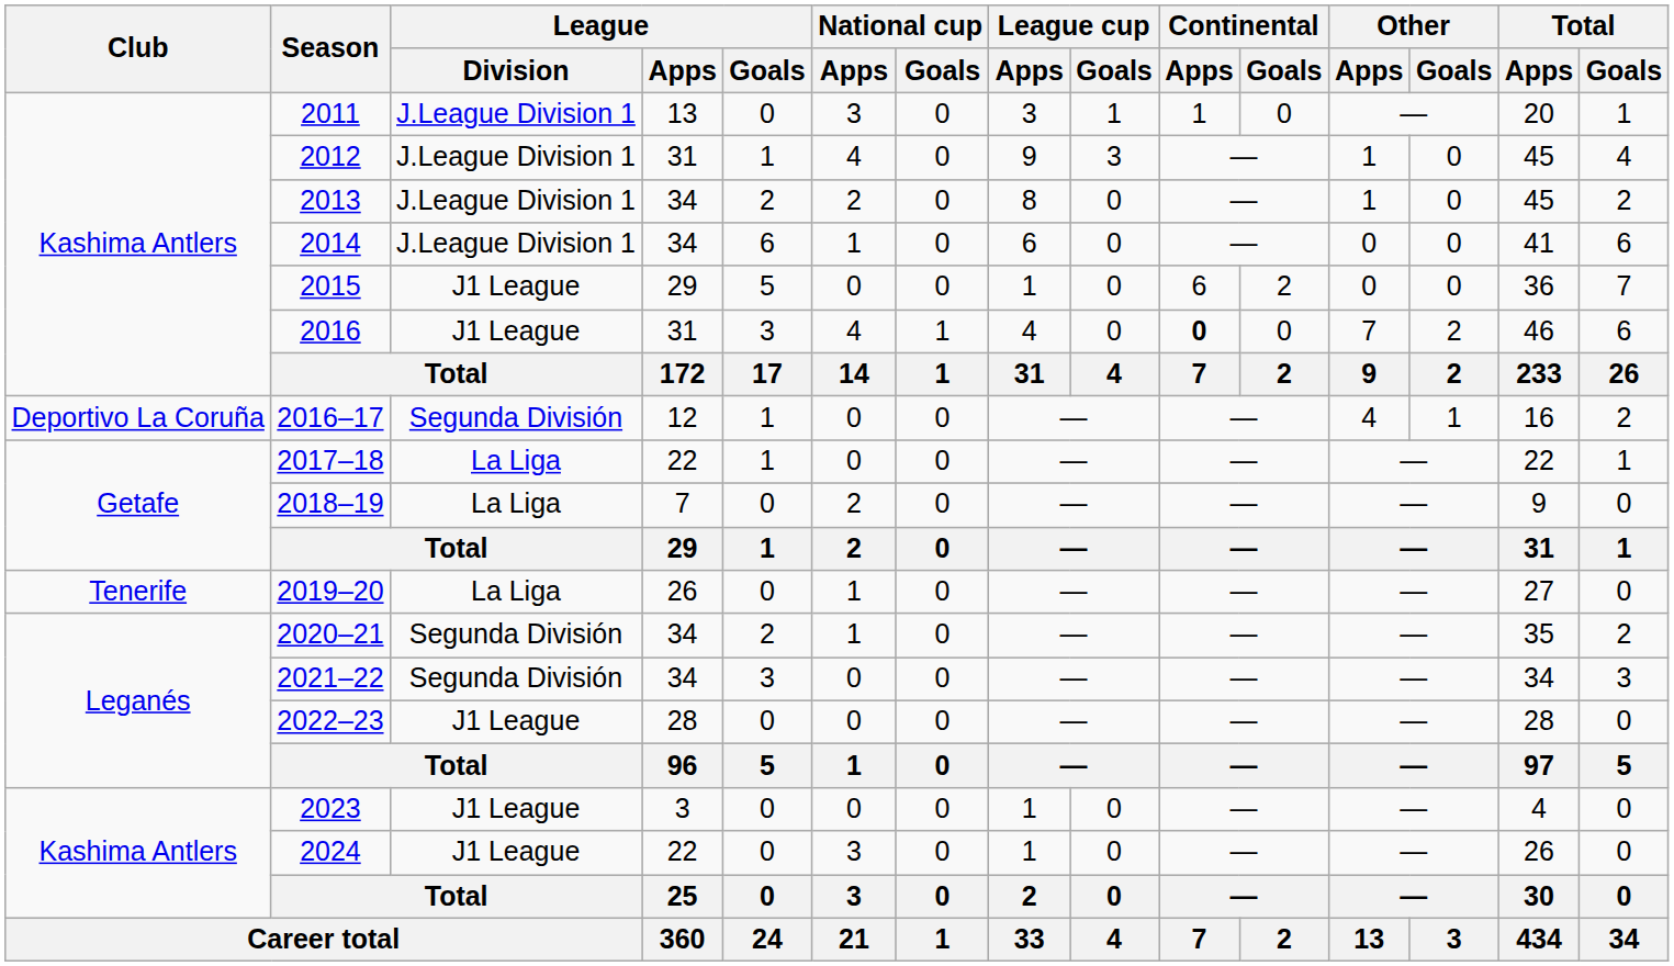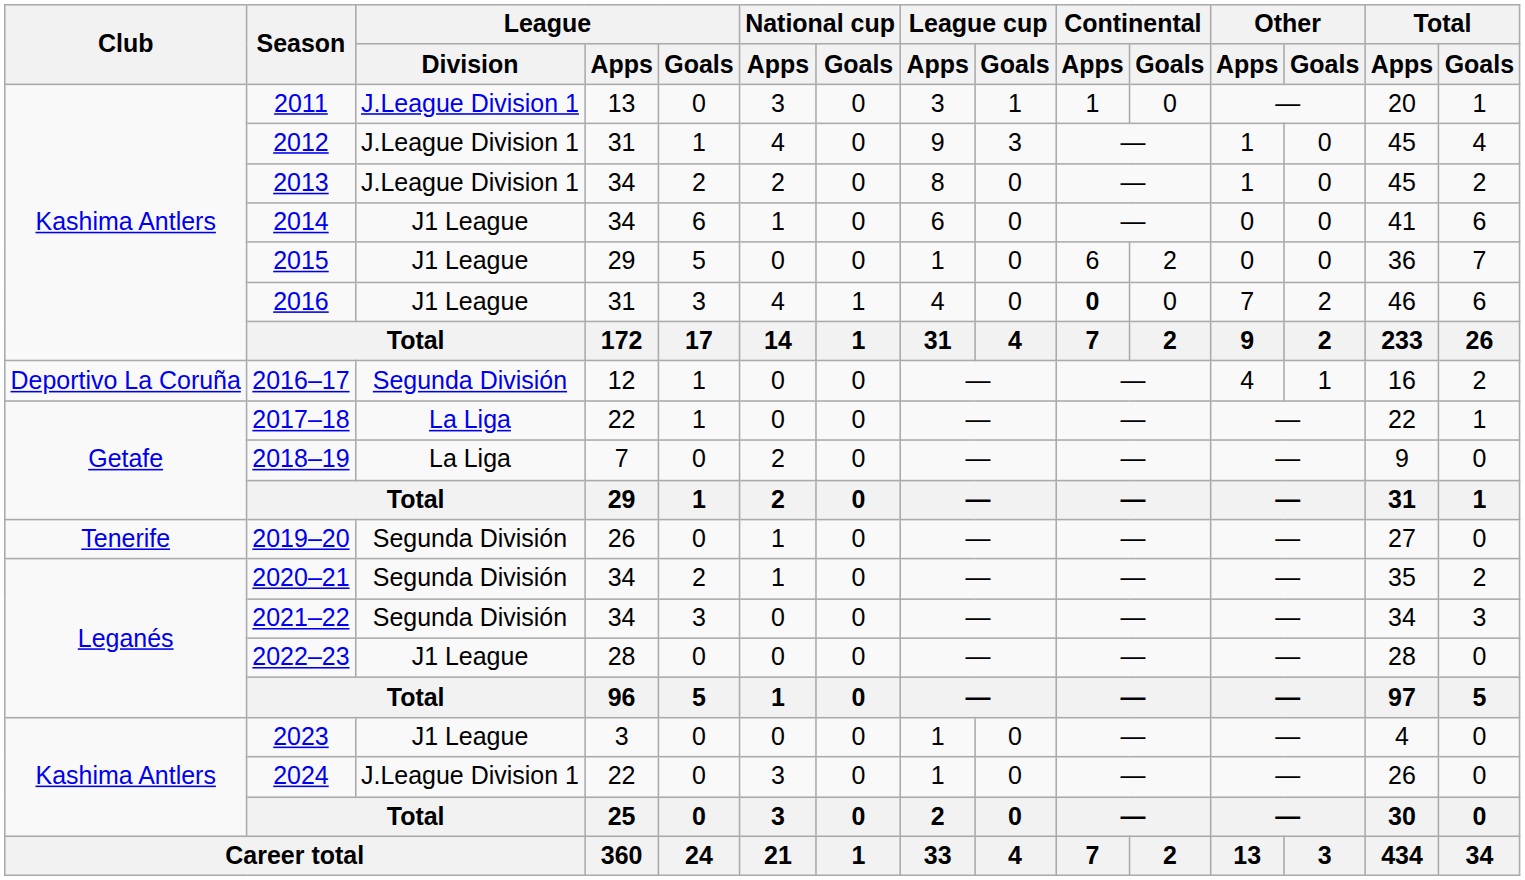 <table class="wikitable" style="text-align:center">
 <tr>
 <th rowspan="2">Club</th>
 <th rowspan="2">Season</th>
 <th colspan="3">League</th>
 <th colspan="2">National cup</th>
 <th colspan="2">League cup</th>
 <th colspan="2">Continental</th>
 <th colspan="2">Other</th>
 <th colspan="2">Total</th>
 </tr>
 <tr>
 <th>Division</th>
 <th>Apps</th>
 <th>Goals</th>
 <th>Apps</th>
 <th>Goals</th>
 <th>Apps</th>
 <th>Goals</th>
 <th>Apps</th>
 <th>Goals</th>
 <th>Apps</th>
 <th>Goals</th>
 <th>Apps</th>
 <th>Goals</th>
 </tr>
 <tr>
 <td rowspan="7"><a href='#'>Kashima Antlers</a></td>
 <td><a href='#'>2011</a></td>
 <td><a href='#'>J.League Division 1</a></td>
 <td>13</td>
 <td>0</td>
 <td>3</td>
 <td>0</td>
 <td>3</td>
 <td>1</td>
 <td>1</td>
 <td>0</td>
 <td colspan="2">—</td>
 <td>20</td>
 <td>1</td>
 </tr>
 <tr>
 <td><a href='#'>2012</a></td>
 <td>J.League Division 1</td>
 <td>31</td>
 <td>1</td>
 <td>4</td>
 <td>0</td>
 <td>9</td>
 <td>3</td>
 <td colspan="2">—</td>
 <td>1</td>
 <td>0</td>
 <td>45</td>
 <td>4</td>
 </tr>
 <tr>
 <td><a href='#'>2013</a></td>
 <td>J.League Division 1</td>
 <td>34</td>
 <td>2</td>
 <td>2</td>
 <td>0</td>
 <td>8</td>
 <td>0</td>
 <td colspan="2">—</td>
 <td>1</td>
 <td>0</td>
 <td>45</td>
 <td>2</td>
 </tr>
 <tr>
 <td><a href='#'>2014</a></td>
-<td>J.League Division 1</td>
+<td>J1 League</td>
 <td>34</td>
 <td>6</td>
 <td>1</td>
 <td>0</td>
 <td>6</td>
 <td>0</td>
 <td colspan="2">—</td>
 <td>0</td>
 <td>0</td>
 <td>41</td>
 <td>6</td>
 </tr>
 <tr>
 <td><a href='#'>2015</a></td>
 <td>J1 League</td>
 <td>29</td>
 <td>5</td>
 <td>0</td>
 <td>0</td>
 <td>1</td>
 <td>0</td>
 <td>6</td>
 <td>2</td>
 <td>0</td>
 <td>0</td>
 <td>36</td>
 <td>7</td>
 </tr>
 <tr>
 <td><a href='#'>2016</a></td>
 <td>J1 League</td>
 <td>31</td>
 <td>3</td>
 <td>4</td>
 <td>1</td>
 <td>4</td>
 <td>0</td>
 <td><strong>0</strong></td>
 <td>0</td>
 <td>7</td>
 <td>2</td>
 <td>46</td>
 <td>6</td>
 </tr>
 <tr>
 <th colspan="2">Total</th>
 <th>172</th>
 <th>17</th>
 <th>14</th>
 <th>1</th>
 <th>31</th>
 <th>4</th>
 <th>7</th>
 <th>2</th>
 <th>9</th>
 <th>2</th>
 <th>233</th>
 <th>26</th>
 </tr>
 <tr>
 <td><a href='#'>Deportivo La Coruña</a></td>
 <td><a href='#'>2016–17</a></td>
 <td><a href='#'>Segunda División</a></td>
 <td>12</td>
 <td>1</td>
 <td>0</td>
 <td>0</td>
 <td colspan="2">—</td>
 <td colspan="2">—</td>
 <td>4</td>
 <td>1</td>
 <td>16</td>
 <td>2</td>
 </tr>
 <tr>
 <td rowspan="3"><a href='#'>Getafe</a></td>
 <td><a href='#'>2017–18</a></td>
 <td><a href='#'>La Liga</a></td>
 <td>22</td>
 <td>1</td>
 <td>0</td>
 <td>0</td>
 <td colspan="2">—</td>
 <td colspan="2">—</td>
 <td colspan="2">—</td>
 <td>22</td>
 <td>1</td>
 </tr>
 <tr>
 <td><a href='#'>2018–19</a></td>
 <td>La Liga</td>
 <td>7</td>
 <td>0</td>
 <td>2</td>
 <td>0</td>
 <td colspan="2">—</td>
 <td colspan="2">—</td>
 <td colspan="2">—</td>
 <td>9</td>
 <td>0</td>
 </tr>
 <tr>
 <th colspan="2">Total</th>
 <th>29</th>
 <th>1</th>
 <th>2</th>
 <th>0</th>
 <th colspan="2">—</th>
 <th colspan="2">—</th>
 <th colspan="2">—</th>
 <th>31</th>
 <th>1</th>
 </tr>
 <tr>
 <td><a href='#'>Tenerife</a></td>
 <td><a href='#'>2019–20</a></td>
-<td>La Liga</td>
+<td>Segunda División</td>
 <td>26</td>
 <td>0</td>
 <td>1</td>
 <td>0</td>
 <td colspan="2">—</td>
 <td colspan="2">—</td>
 <td colspan="2">—</td>
 <td>27</td>
 <td>0</td>
 </tr>
 <tr>
 <td rowspan="4"><a href='#'>Leganés</a></td>
 <td><a href='#'>2020–21</a></td>
 <td>Segunda División</td>
 <td>34</td>
 <td>2</td>
 <td>1</td>
 <td>0</td>
 <td colspan="2">—</td>
 <td colspan="2">—</td>
 <td colspan="2">—</td>
 <td>35</td>
 <td>2</td>
 </tr>
 <tr>
 <td><a href='#'>2021–22</a></td>
 <td>Segunda División</td>
 <td>34</td>
 <td>3</td>
 <td>0</td>
 <td>0</td>
 <td colspan="2">—</td>
 <td colspan="2">—</td>
 <td colspan="2">—</td>
 <td>34</td>
 <td>3</td>
 </tr>
 <tr>
 <td><a href='#'>2022–23</a></td>
 <td>J1 League</td>
 <td>28</td>
 <td>0</td>
 <td>0</td>
 <td>0</td>
 <td colspan="2">—</td>
 <td colspan="2">—</td>
 <td colspan="2">—</td>
 <td>28</td>
 <td>0</td>
 </tr>
 <tr>
 <th colspan="2">Total</th>
 <th>96</th>
 <th>5</th>
 <th>1</th>
 <th>0</th>
 <th colspan="2">—</th>
 <th colspan="2">—</th>
 <th colspan="2">—</th>
 <th>97</th>
 <th>5</th>
 </tr>
 <tr>
 <td rowspan="3"><a href='#'>Kashima Antlers</a></td>
 <td><a href='#'>2023</a></td>
 <td>J1 League</td>
 <td>3</td>
 <td>0</td>
 <td>0</td>
 <td>0</td>
 <td>1</td>
 <td>0</td>
 <td colspan="2">—</td>
 <td colspan="2">—</td>
 <td>4</td>
 <td>0</td>
 </tr>
 <tr>
 <td><a href='#'>2024</a></td>
-<td>J1 League</td>
+<td>J.League Division 1</td>
 <td>22</td>
 <td>0</td>
 <td>3</td>
 <td>0</td>
 <td>1</td>
 <td>0</td>
 <td colspan="2">—</td>
 <td colspan="2">—</td>
 <td>26</td>
 <td>0</td>
 </tr>
 <tr>
 <th colspan="2">Total</th>
 <th>25</th>
 <th>0</th>
 <th>3</th>
 <th>0</th>
 <th>2</th>
 <th>0</th>
 <th colspan="2">—</th>
 <th colspan="2">—</th>
 <th>30</th>
 <th>0</th>
 </tr>
 <tr>
 <th colspan="3">Career total</th>
 <th>360</th>
 <th>24</th>
 <th>21</th>
 <th>1</th>
 <th>33</th>
 <th>4</th>
 <th>7</th>
 <th>2</th>
 <th>13</th>
 <th>3</th>
 <th>434</th>
 <th>34</th>
 </tr>
 </table>
